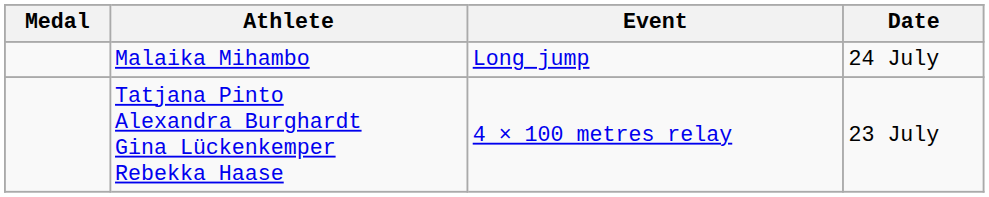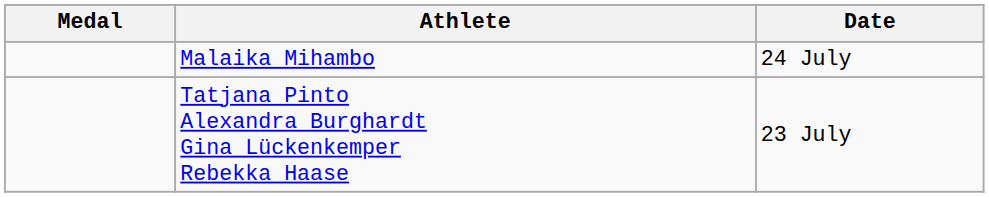 <table class=wikitable style=font-size:90% width=60%>
 <tr>
 <th>Medal</th>
 <th>Athlete</th>
-<th>Event</th>
 <th>Date</th>
 </tr>
 <tr>
 <td></td>
 <td><a href='#'>Malaika Mihambo</a></td>
-<td><a href='#'>Long jump</a></td>
 <td>24 July</td>
 </tr>
 <tr>
 <td></td>
 <td><a href='#'>Tatjana Pinto</a><br><a href='#'>Alexandra Burghardt</a><br><a href='#'>Gina Lückenkemper</a><br><a href='#'>Rebekka Haase</a></td>
-<td><a href='#'>4 × 100 metres relay</a></td>
 <td>23 July</td>
 </tr>
 </table>
